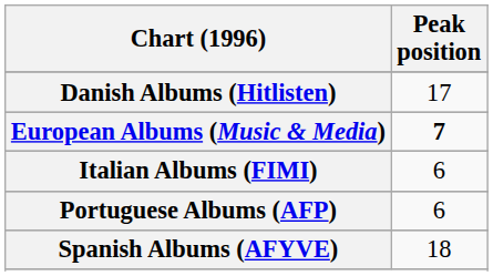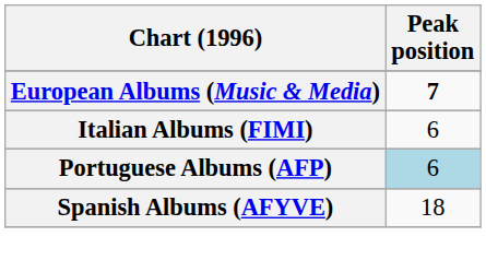 <table class="wikitable sortable plainrowheaders" style="text-align:center">
 <tr>
 <th scope="col">Chart (1996)</th>
 <th scope="col">Peak<br>position</th>
 </tr>
 <tr>
 </tr>
 <tr>
 </tr>
 <tr>
 </tr>
 <tr>
 </tr>
 <tr>
-</tr>
-<tr>
-<th scope="row">Danish Albums (<a href='#'>Hitlisten</a>)</th>
-<td>17</td>
 </tr>
 <tr>
 </tr>
 <tr>
 <th scope="row"><a href='#'>European Albums</a> (<em><a href='#'>Music & Media</a></em>)</th>
 <td><strong>7</strong></td>
 </tr>
 <tr>
 </tr>
 <tr>
 </tr>
 <tr>
 </tr>
 <tr>
 </tr>
 <tr>
 <th scope="row">Italian Albums (<a href='#'>FIMI</a>)</th>
 <td>6</td>
 </tr>
 <tr>
 </tr>
 <tr>
 </tr>
 <tr>
 <th scope="row">Portuguese Albums (<a href='#'>AFP</a>)</th>
-<td>6</td>
+<td style="background: lightblue;">6</td>
 </tr>
 <tr>
 </tr>
 <tr>
 <th scope="row">Spanish Albums (<a href='#'>AFYVE</a>)</th>
 <td>18</td>
 </tr>
 <tr>
 </tr>
 <tr>
 </tr>
 <tr>
 </tr>
 <tr>
 </tr>
 </table>
